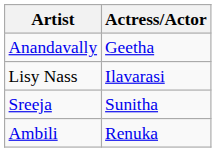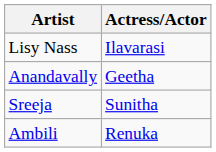 <table class="wikitable" style="font-size:95%;">
 <tr>
 <th>Artist</th>
 <th>Actress/Actor</th>
 </tr>
 <tr>
+<td>Lisy Nass</td>
+<td><a href='#'>Ilavarasi</a></td>
+</tr>
+<tr>
 <td><a href='#'>Anandavally</a></td>
 <td><a href='#'>Geetha</a></td>
-</tr>
-<tr>
-<td>Lisy Nass</td>
-<td><a href='#'>Ilavarasi</a></td>
 </tr>
 <tr>
 <td><a href='#'>Sreeja</a></td>
 <td><a href='#'>Sunitha</a></td>
 </tr>
 <tr>
 <td><a href='#'>Ambili</a></td>
 <td><a href='#'>Renuka</a></td>
 </tr>
 </table>
